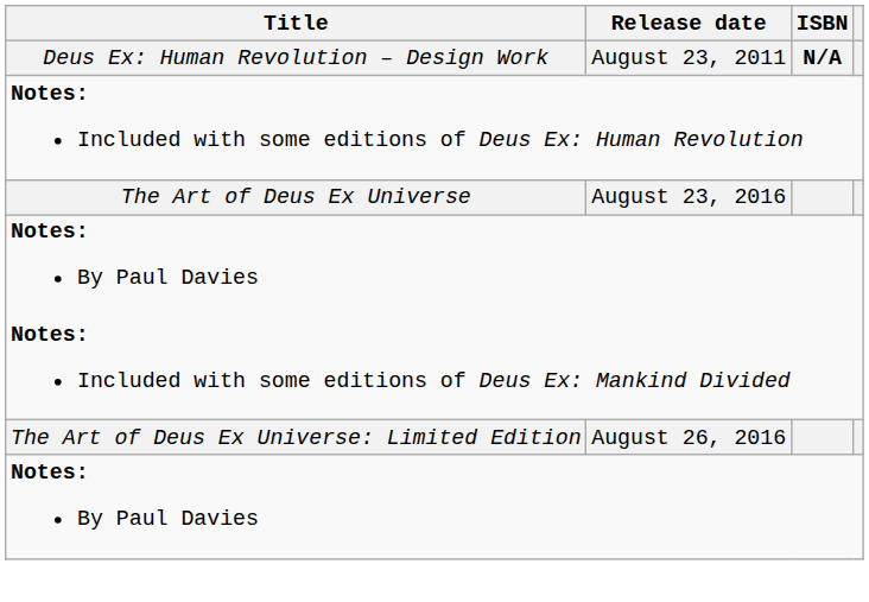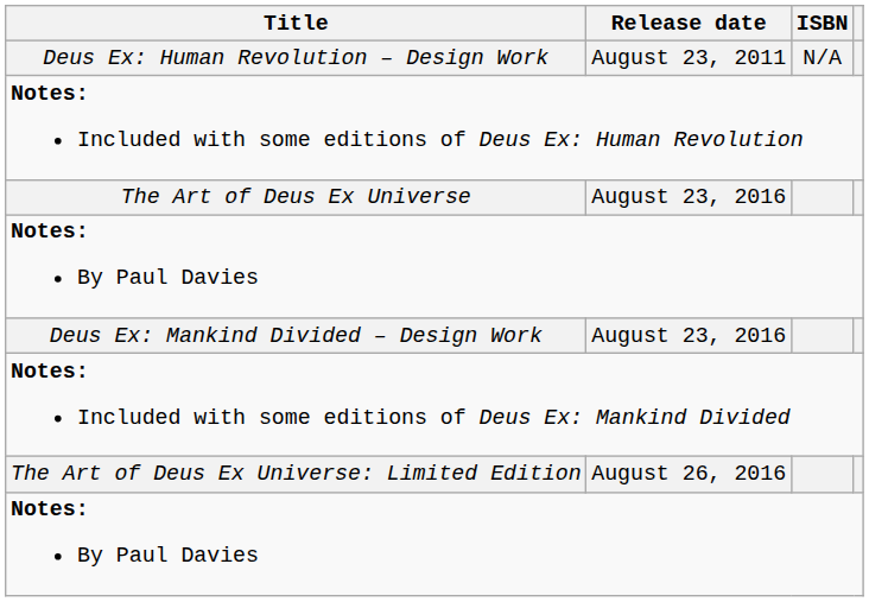 <table class="wikitable">
 <tr style="text-align: center">
 <th>Title</th>
 <th>Release date</th>
 <th>ISBN</th>
 <th></th>
 </tr>
 <tr bgcolor="#F2F2F2" align="center">
 <td><em>Deus Ex: Human Revolution – Design Work</em></td>
 <td>August 23, 2011</td>
-<td><strong>N/A</strong></td>
+<td>N/A</td>
 <td></td>
 </tr>
 <tr>
 <td colspan="4" style="border: none; vertical-align: top"><strong>Notes:</strong><br><ul><li>Included with some editions of <em>Deus Ex: Human Revolution</em></li></ul></td>
 </tr>
 <tr bgcolor="#F2F2F2" align="center">
 <td><em>The Art of Deus Ex Universe</em></td>
 <td>August 23, 2016</td>
 <td></td>
 <td></td>
 </tr>
 <tr>
 <td colspan="4" style="border: none; vertical-align: top"><strong>Notes:</strong><br><ul><li>By Paul Davies</li></ul></td>
 </tr>
+<tr bgcolor="#F2F2F2" align="center">
+<td><em>Deus Ex: Mankind Divided – Design Work</em></td>
+<td>August 23, 2016</td>
+<td></td>
+<td></td>
+</tr>
 <tr>
 <td colspan="4" style="border: none; vertical-align: top"><strong>Notes:</strong><br><ul><li>Included with some editions of <em>Deus Ex: Mankind Divided</em></li></ul></td>
 </tr>
 <tr bgcolor="#F2F2F2" align="center">
 <td><em>The Art of Deus Ex Universe: Limited Edition</em></td>
 <td>August 26, 2016</td>
 <td></td>
 <td></td>
 </tr>
 <tr>
 <td colspan="4" style="border: none; vertical-align: top"><strong>Notes:</strong><br><ul><li>By Paul Davies</li></ul></td>
 </tr>
 </table>
